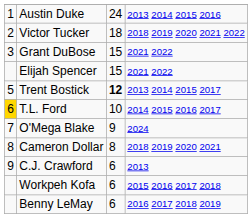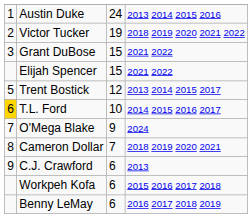 <table class="wikitable">
 <tr>
 </tr>
 <tr>
 <td>1</td>
 <td>Austin Duke</td>
 <td>24</td>
 <td style="font-size:80%;"><a href='#'>2013</a> <a href='#'>2014</a> <a href='#'>2015</a> <a href='#'>2016</a></td>
 </tr>
 <tr>
 <td>2</td>
 <td>Victor Tucker</td>
-<td>18</td>
+<td>19</td>
 <td style="font-size:80%;"><a href='#'>2018</a> <a href='#'>2019</a> <a href='#'>2020</a> <a href='#'>2021</a> <a href='#'>2022</a></td>
 </tr>
 <tr>
 <td>3</td>
 <td>Grant DuBose</td>
 <td>15</td>
 <td style="font-size:80%;"><a href='#'>2021</a> <a href='#'>2022</a></td>
 </tr>
 <tr>
 <td></td>
 <td>Elijah Spencer</td>
 <td>15</td>
 <td style="font-size:80%;"><a href='#'>2021</a> <a href='#'>2022</a></td>
 </tr>
 <tr>
 <td>5</td>
 <td>Trent Bostick</td>
-<td><strong>12</strong></td>
+<td>12</td>
 <td style="font-size:80%;"><a href='#'>2013</a> <a href='#'>2014</a> <a href='#'>2015</a> <a href='#'>2017</a></td>
 </tr>
 <tr>
 <td style="background: gold;">6</td>
 <td>T.L. Ford</td>
 <td>10</td>
 <td style="font-size:80%;"><a href='#'>2014</a> <a href='#'>2015</a> <a href='#'>2016</a> <a href='#'>2017</a></td>
 </tr>
 <tr>
 <td>7</td>
 <td>O'Mega Blake</td>
 <td>9</td>
 <td style="font-size:80%;"><a href='#'>2024</a></td>
 </tr>
 <tr>
 <td>8</td>
 <td>Cameron Dollar</td>
-<td>8</td>
+<td>7</td>
 <td style="font-size:80%;"><a href='#'>2018</a> <a href='#'>2019</a> <a href='#'>2020</a> <a href='#'>2021</a></td>
 </tr>
 <tr>
 <td>9</td>
 <td>C.J. Crawford</td>
 <td>6</td>
 <td style="font-size:80%;"><a href='#'>2013</a></td>
 </tr>
 <tr>
 <td></td>
 <td>Workpeh Kofa</td>
 <td>6</td>
 <td style="font-size:80%;"><a href='#'>2015</a> <a href='#'>2016</a> <a href='#'>2017</a> <a href='#'>2018</a></td>
 </tr>
 <tr>
 <td></td>
 <td>Benny LeMay</td>
 <td>6</td>
 <td style="font-size:80%;"><a href='#'>2016</a> <a href='#'>2017</a> <a href='#'>2018</a> <a href='#'>2019</a></td>
 </tr>
 </table>
